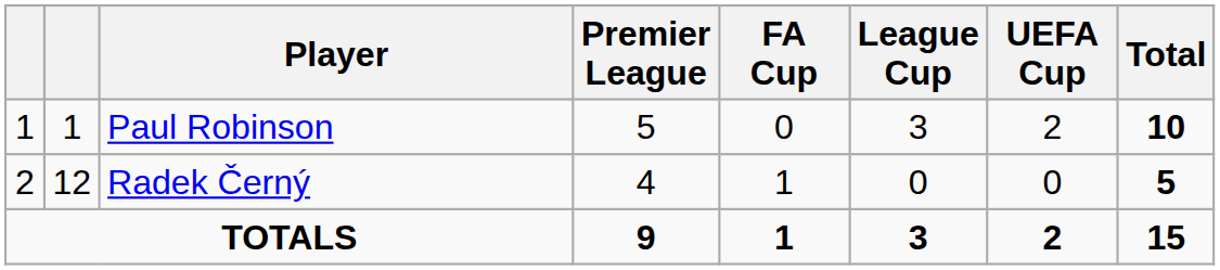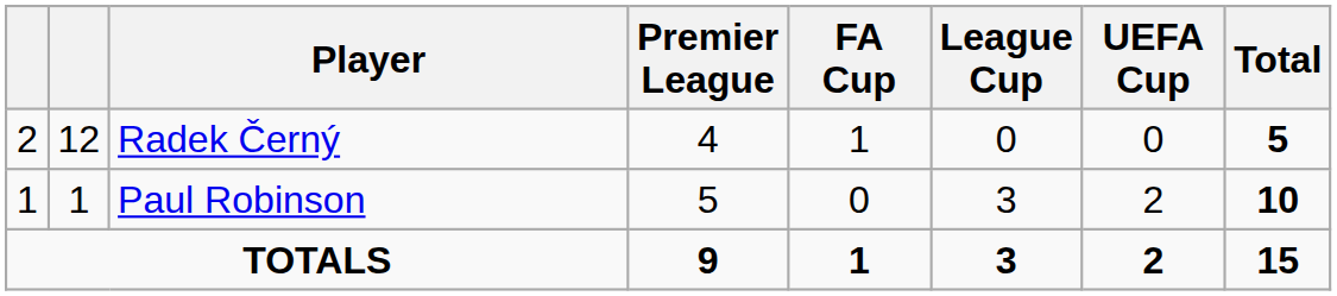 <table class="wikitable sortable" style="font-size: 95%; text-align: center;">
 <tr>
 <th width=10></th>
 <th width=10></th>
 <th width=200>Player</th>
 <th width=50>Premier League</th>
 <th width=50>FA Cup</th>
 <th width=50>League Cup</th>
 <th width=50>UEFA Cup</th>
 <th>Total</th>
 </tr>
 <tr>
+<td>2</td>
+<td>12</td>
+<td align="left"> <a href='#'>Radek Černý</a></td>
+<td>4</td>
+<td>1</td>
+<td>0</td>
+<td>0</td>
+<td><strong>5</strong></td>
+</tr>
+<tr>
 <td>1</td>
 <td>1</td>
 <td align="left"> <a href='#'>Paul Robinson</a></td>
 <td>5</td>
 <td>0</td>
 <td>3</td>
 <td>2</td>
 <td><strong>10</strong></td>
 </tr>
 <tr>
-<td>2</td>
-<td>12</td>
-<td align="left"> <a href='#'>Radek Černý</a></td>
-<td>4</td>
-<td>1</td>
-<td>0</td>
-<td>0</td>
-<td><strong>5</strong></td>
-</tr>
-<tr>
 <td colspan="3"><strong>TOTALS</strong></td>
 <td><strong>9</strong></td>
 <td><strong>1</strong></td>
 <td><strong>3</strong></td>
 <td><strong>2</strong></td>
 <td><strong>15</strong></td>
 </tr>
 </table>
